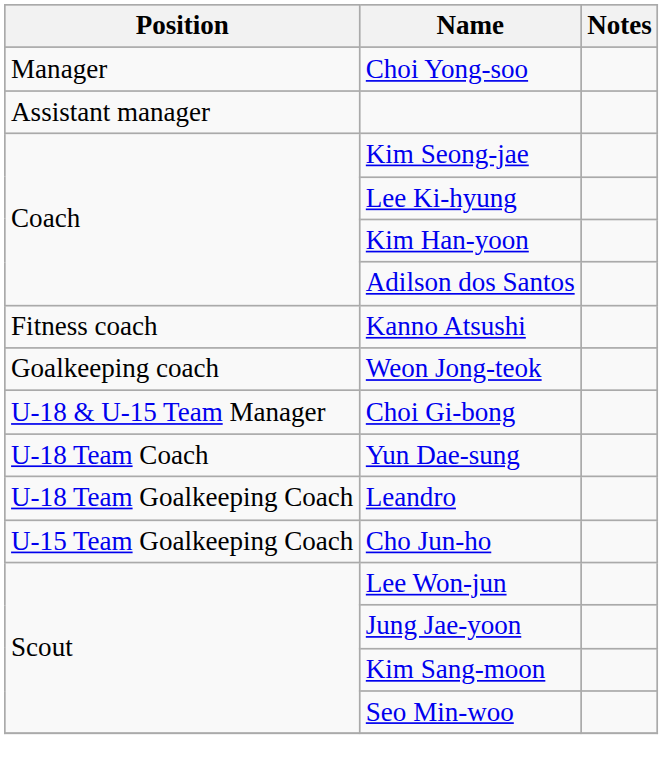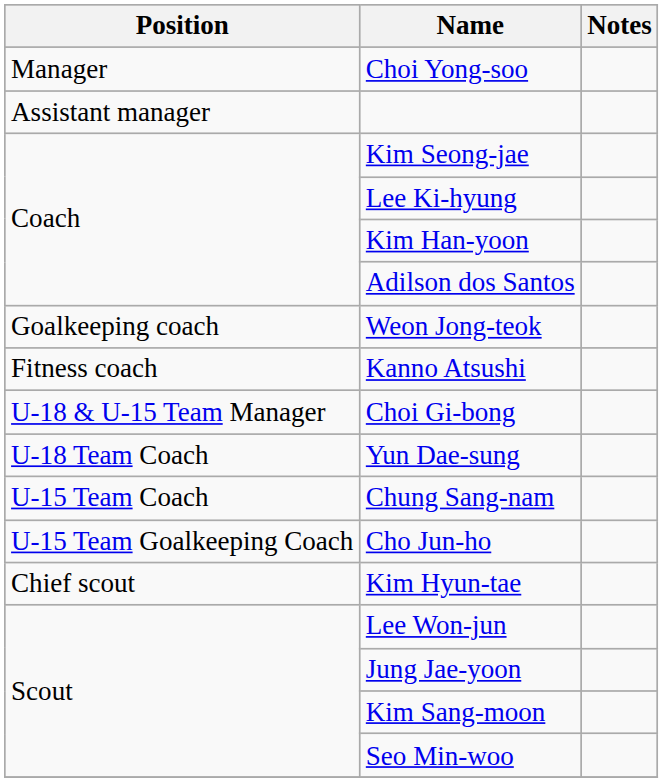 <table class="wikitable">
 <tr>
 <th>Position</th>
 <th>Name</th>
 <th>Notes</th>
 </tr>
 <tr>
 <td>Manager</td>
 <td> <a href='#'>Choi Yong-soo</a></td>
 <td></td>
 </tr>
 <tr>
 <td>Assistant manager</td>
 <td></td>
 <td></td>
 </tr>
 <tr>
 <td rowspan="4">Coach</td>
 <td> <a href='#'>Kim Seong-jae</a></td>
 <td></td>
 </tr>
 <tr>
 <td> <a href='#'>Lee Ki-hyung</a></td>
 <td></td>
 </tr>
 <tr>
 <td> <a href='#'>Kim Han-yoon</a></td>
 <td></td>
 </tr>
 <tr>
 <td> <a href='#'>Adilson dos Santos</a></td>
 <td></td>
 </tr>
 <tr>
-<td>Fitness coach</td>
-<td> <a href='#'>Kanno Atsushi</a></td>
+<td>Goalkeeping coach</td>
+<td> <a href='#'>Weon Jong-teok</a></td>
 <td></td>
 </tr>
 <tr>
-<td>Goalkeeping coach</td>
-<td> <a href='#'>Weon Jong-teok</a></td>
+<td>Fitness coach</td>
+<td> <a href='#'>Kanno Atsushi</a></td>
 <td></td>
 </tr>
 <tr>
 <td><a href='#'>U-18 & U-15 Team</a> Manager</td>
 <td> <a href='#'>Choi Gi-bong</a></td>
 <td></td>
 </tr>
 <tr>
 <td><a href='#'>U-18 Team</a> Coach</td>
 <td> <a href='#'>Yun Dae-sung</a></td>
 <td></td>
 </tr>
 <tr>
-<td><a href='#'>U-18 Team</a> Goalkeeping Coach</td>
-<td> <a href='#'>Leandro</a></td>
+<td><a href='#'>U-15 Team</a> Coach</td>
+<td> <a href='#'>Chung Sang-nam</a></td>
 <td></td>
 </tr>
 <tr>
 <td><a href='#'>U-15 Team</a> Goalkeeping Coach</td>
 <td> <a href='#'>Cho Jun-ho</a></td>
+<td></td>
+</tr>
+<tr>
+<td>Chief scout</td>
+<td> <a href='#'>Kim Hyun-tae</a></td>
 <td></td>
 </tr>
 <tr>
 <td rowspan="4">Scout</td>
 <td> <a href='#'>Lee Won-jun</a></td>
 <td></td>
 </tr>
 <tr>
 <td> <a href='#'>Jung Jae-yoon</a></td>
 <td></td>
 </tr>
 <tr>
 <td> <a href='#'>Kim Sang-moon</a></td>
 <td></td>
 </tr>
 <tr>
 <td> <a href='#'>Seo Min-woo</a></td>
 <td></td>
 </tr>
 <tr>
 </tr>
 </table>
